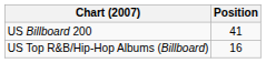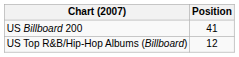 <table class="wikitable sortable">
 <tr>
 <th>Chart (2007)</th>
 <th>Position</th>
 </tr>
 <tr>
 <td>US <em>Billboard</em> 200</td>
 <td style="text-align:center;">41</td>
 </tr>
 <tr>
 <td>US Top R&B/Hip-Hop Albums (<em>Billboard</em>)</td>
-<td style="text-align:center;">16</td>
+<td style="text-align:center;">12</td>
 </tr>
 </table>
